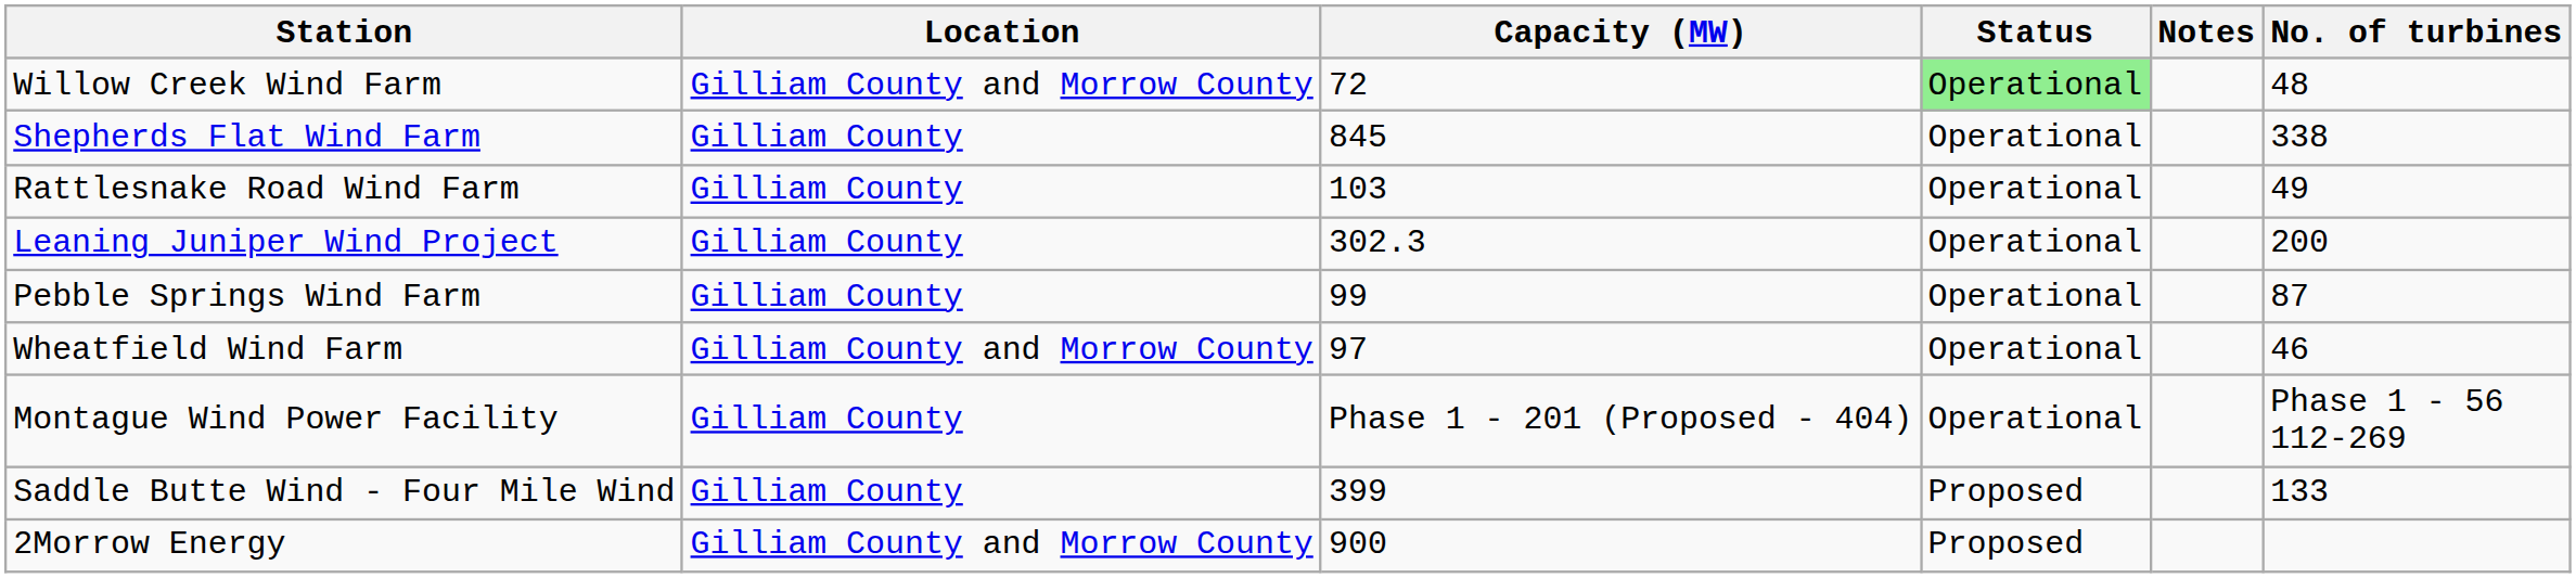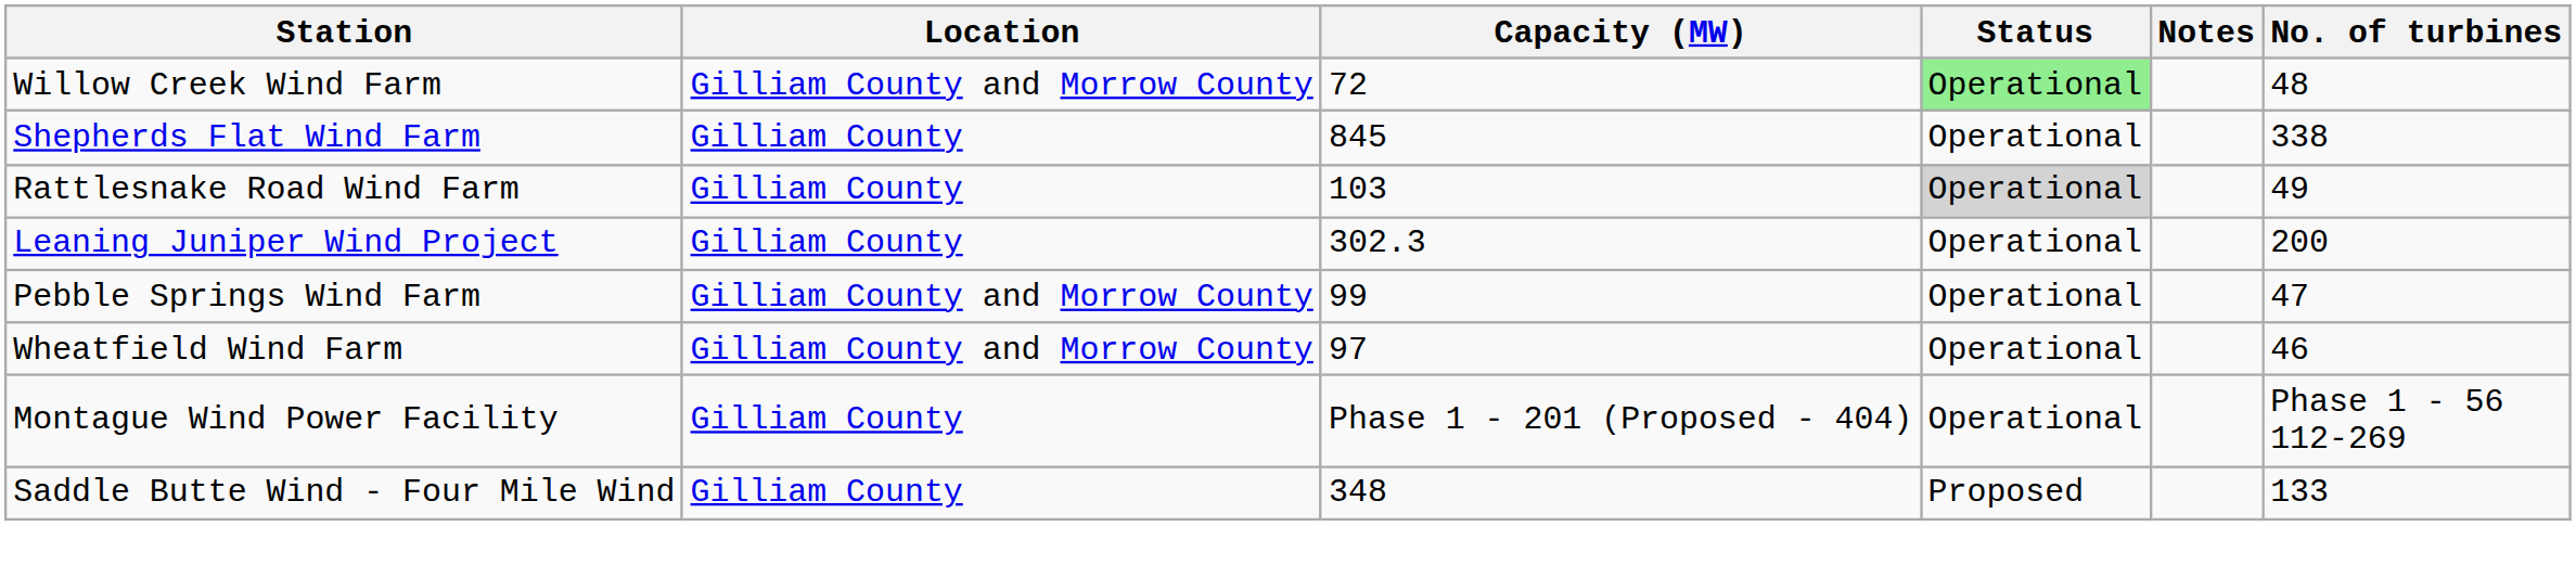 <table class="wikitable sortable">
 <tr>
 <th>Station</th>
 <th>Location</th>
 <th>Capacity (<a href='#'>MW</a>)</th>
 <th>Status</th>
 <th>Notes</th>
 <th>No. of turbines</th>
 </tr>
 <tr>
 <td>Willow Creek Wind Farm</td>
 <td><a href='#'>Gilliam County</a> and <a href='#'>Morrow County</a></td>
 <td>72</td>
 <td style="background: lightgreen;">Operational</td>
 <td></td>
 <td>48</td>
 </tr>
 <tr>
 <td><a href='#'>Shepherds Flat Wind Farm</a></td>
 <td><a href='#'>Gilliam County</a></td>
 <td>845</td>
 <td>Operational</td>
 <td></td>
 <td>338</td>
 </tr>
 <tr>
 <td>Rattlesnake Road Wind Farm</td>
 <td><a href='#'>Gilliam County</a></td>
 <td>103</td>
-<td>Operational</td>
+<td style="background: lightgrey;">Operational</td>
 <td></td>
 <td>49</td>
 </tr>
 <tr>
 <td><a href='#'>Leaning Juniper Wind Project</a></td>
 <td><a href='#'>Gilliam County</a></td>
 <td>302.3</td>
 <td>Operational</td>
 <td></td>
 <td>200</td>
 </tr>
 <tr>
 <td>Pebble Springs Wind Farm</td>
-<td><a href='#'>Gilliam County</a></td>
+<td><a href='#'>Gilliam County</a> and <a href='#'>Morrow County</a></td>
 <td>99</td>
 <td>Operational</td>
 <td></td>
-<td>87</td>
+<td>47</td>
 </tr>
 <tr>
 <td>Wheatfield Wind Farm</td>
 <td><a href='#'>Gilliam County</a> and <a href='#'>Morrow County</a></td>
 <td>97</td>
 <td>Operational</td>
 <td></td>
 <td>46</td>
 </tr>
 <tr>
 <td>Montague Wind Power Facility</td>
 <td><a href='#'>Gilliam County</a></td>
 <td>Phase 1 - 201 (Proposed - 404)</td>
 <td>Operational</td>
 <td></td>
 <td>Phase 1 - 56<br>112-269</td>
 </tr>
 <tr>
 <td>Saddle Butte Wind - Four Mile Wind</td>
 <td><a href='#'>Gilliam County</a></td>
-<td>399</td>
+<td>348</td>
 <td>Proposed</td>
 <td></td>
 <td>133</td>
 </tr>
-<tr>
-<td>2Morrow Energy</td>
-<td><a href='#'>Gilliam County</a> and <a href='#'>Morrow County</a></td>
-<td>900</td>
-<td>Proposed</td>
-<td></td>
-<td></td>
-</tr>
 </table>
